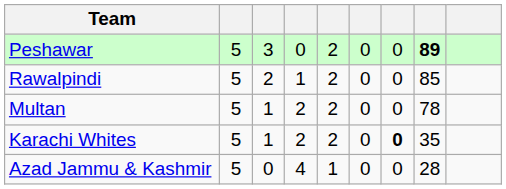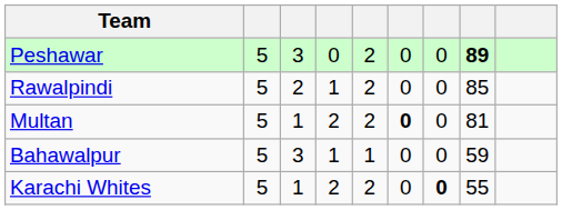 <table class="wikitable" style="text-align:center;">
 <tr>
 <th width=175>Team</th>
 <th width="20"></th>
 <th width="20"></th>
 <th width="20"></th>
 <th width="20"></th>
 <th width="20"></th>
 <th width="20"></th>
 <th width="20"></th>
 <th width="40"></th>
 </tr>
 <tr style="background:#cfc;">
 <td style="text-align:left;"><a href='#'>Peshawar</a></td>
 <td>5</td>
 <td>3</td>
 <td>0</td>
 <td>2</td>
 <td>0</td>
 <td>0</td>
 <td><strong>89</strong></td>
 <td></td>
 </tr>
 <tr>
 <td style="text-align:left;"><a href='#'>Rawalpindi</a></td>
 <td>5</td>
 <td>2</td>
 <td>1</td>
 <td>2</td>
 <td>0</td>
 <td>0</td>
 <td>85</td>
 <td></td>
 </tr>
 <tr>
 <td style="text-align:left;"><a href='#'>Multan</a></td>
 <td>5</td>
 <td>1</td>
 <td>2</td>
 <td>2</td>
+<td><strong>0</strong></td>
+<td>0</td>
+<td>81</td>
+<td></td>
+</tr>
+<tr>
+<td style="text-align:left;"><a href='#'>Bahawalpur</a></td>
+<td>5</td>
+<td>3</td>
+<td>1</td>
+<td>1</td>
 <td>0</td>
 <td>0</td>
-<td>78</td>
+<td>59</td>
 <td></td>
 </tr>
 <tr>
 <td style="text-align:left;"><a href='#'>Karachi Whites</a></td>
 <td>5</td>
 <td>1</td>
 <td>2</td>
 <td>2</td>
 <td>0</td>
 <td><strong>0</strong></td>
-<td>35</td>
-<td></td>
-</tr>
-<tr>
-<td style="text-align:left;"><a href='#'>Azad Jammu & Kashmir</a></td>
-<td>5</td>
-<td>0</td>
-<td>4</td>
-<td>1</td>
-<td>0</td>
-<td>0</td>
-<td>28</td>
+<td>55</td>
 <td></td>
 </tr>
 </table>
